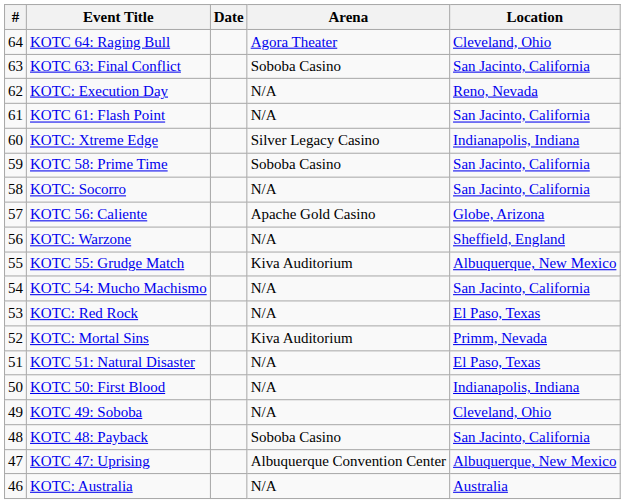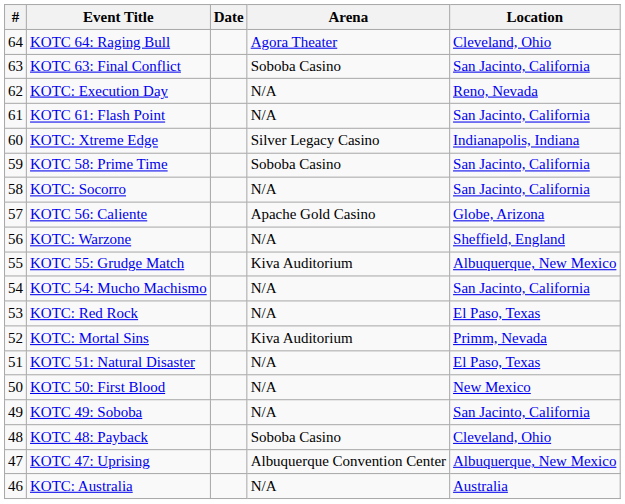 <table class="sortable wikitable succession-box" style="font-size:90%;">
 <tr>
 <th scope="col">#</th>
 <th scope="col">Event Title</th>
 <th scope="col">Date</th>
 <th scope="col">Arena</th>
 <th scope="col">Location</th>
 </tr>
 <tr>
 <td align=center>64</td>
 <td><a href='#'>KOTC 64: Raging Bull</a></td>
 <td></td>
 <td><a href='#'>Agora Theater</a></td>
 <td><a href='#'>Cleveland, Ohio</a></td>
 </tr>
 <tr>
 <td align=center>63</td>
 <td><a href='#'>KOTC 63: Final Conflict</a></td>
 <td></td>
 <td>Soboba Casino</td>
 <td><a href='#'>San Jacinto, California</a></td>
 </tr>
 <tr>
 <td align=center>62</td>
 <td><a href='#'>KOTC: Execution Day</a></td>
 <td></td>
 <td>N/A</td>
 <td><a href='#'>Reno, Nevada</a></td>
 </tr>
 <tr>
 <td align=center>61</td>
 <td><a href='#'>KOTC 61: Flash Point</a></td>
 <td></td>
 <td>N/A</td>
 <td><a href='#'>San Jacinto, California</a></td>
 </tr>
 <tr>
 <td align=center>60</td>
 <td><a href='#'>KOTC: Xtreme Edge</a></td>
 <td></td>
 <td>Silver Legacy Casino</td>
 <td><a href='#'>Indianapolis, Indiana</a></td>
 </tr>
 <tr>
 <td align=center>59</td>
 <td><a href='#'>KOTC 58: Prime Time</a></td>
 <td></td>
 <td>Soboba Casino</td>
 <td><a href='#'>San Jacinto, California</a></td>
 </tr>
 <tr>
 <td align=center>58</td>
 <td><a href='#'>KOTC: Socorro</a></td>
 <td></td>
 <td>N/A</td>
 <td><a href='#'>San Jacinto, California</a></td>
 </tr>
 <tr>
 <td align=center>57</td>
 <td><a href='#'>KOTC 56: Caliente</a></td>
 <td></td>
 <td>Apache Gold Casino</td>
 <td><a href='#'>Globe, Arizona</a></td>
 </tr>
 <tr>
 <td align=center>56</td>
 <td><a href='#'>KOTC: Warzone</a></td>
 <td></td>
 <td>N/A</td>
 <td><a href='#'>Sheffield, England</a></td>
 </tr>
 <tr>
 <td align=center>55</td>
 <td><a href='#'>KOTC 55: Grudge Match</a></td>
 <td></td>
 <td>Kiva Auditorium</td>
 <td><a href='#'>Albuquerque, New Mexico</a></td>
 </tr>
 <tr>
 <td align=center>54</td>
 <td><a href='#'>KOTC 54: Mucho Machismo</a></td>
 <td></td>
 <td>N/A</td>
 <td><a href='#'>San Jacinto, California</a></td>
 </tr>
 <tr>
 <td align=center>53</td>
 <td><a href='#'>KOTC: Red Rock</a></td>
 <td></td>
 <td>N/A</td>
 <td><a href='#'>El Paso, Texas</a></td>
 </tr>
 <tr>
 <td align=center>52</td>
 <td><a href='#'>KOTC: Mortal Sins</a></td>
 <td></td>
 <td>Kiva Auditorium</td>
 <td><a href='#'>Primm, Nevada</a></td>
 </tr>
 <tr>
 <td align=center>51</td>
 <td><a href='#'>KOTC 51: Natural Disaster</a></td>
 <td></td>
 <td>N/A</td>
 <td><a href='#'>El Paso, Texas</a></td>
 </tr>
 <tr>
 <td align=center>50</td>
 <td><a href='#'>KOTC 50: First Blood</a></td>
 <td></td>
 <td>N/A</td>
-<td><a href='#'>Indianapolis, Indiana</a></td>
+<td><a href='#'>New Mexico</a></td>
 </tr>
 <tr>
 <td align=center>49</td>
 <td><a href='#'>KOTC 49: Soboba</a></td>
 <td></td>
 <td>N/A</td>
-<td><a href='#'>Cleveland, Ohio</a></td>
+<td><a href='#'>San Jacinto, California</a></td>
 </tr>
 <tr>
 <td align=center>48</td>
 <td><a href='#'>KOTC 48: Payback</a></td>
 <td></td>
 <td>Soboba Casino</td>
-<td><a href='#'>San Jacinto, California</a></td>
+<td><a href='#'>Cleveland, Ohio</a></td>
 </tr>
 <tr>
 <td align=center>47</td>
 <td><a href='#'>KOTC 47: Uprising</a></td>
 <td></td>
 <td>Albuquerque Convention Center</td>
 <td><a href='#'>Albuquerque, New Mexico</a></td>
 </tr>
 <tr>
 <td align=center>46</td>
 <td><a href='#'>KOTC: Australia</a></td>
 <td></td>
 <td>N/A</td>
 <td><a href='#'>Australia</a></td>
 </tr>
 </table>
